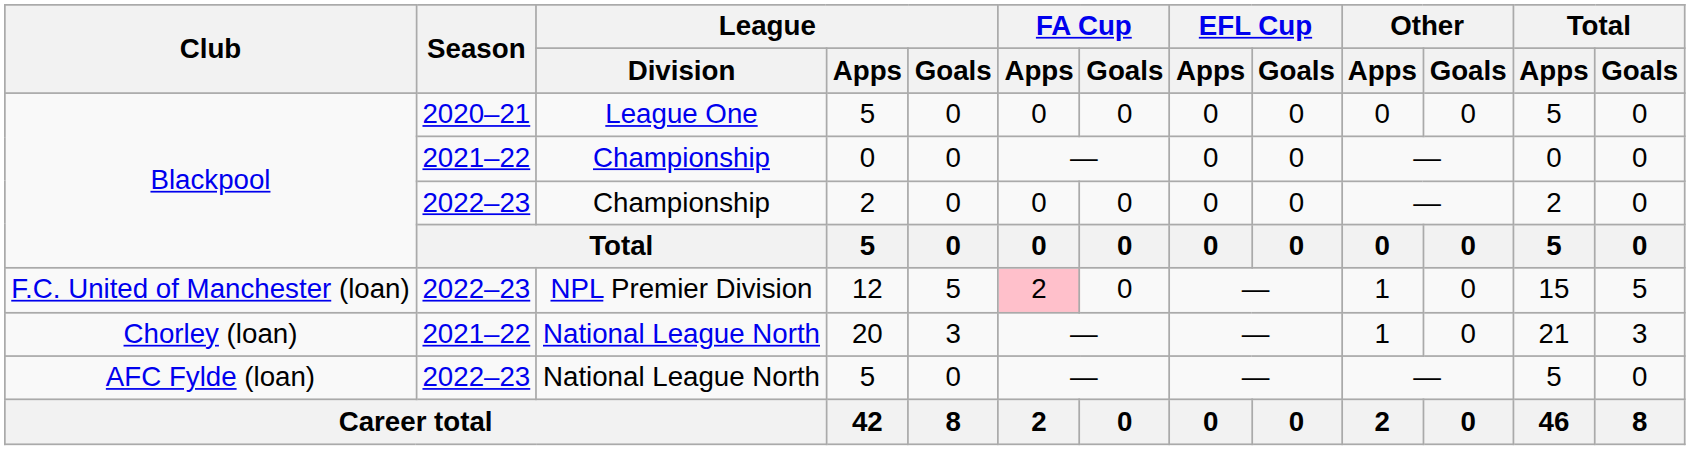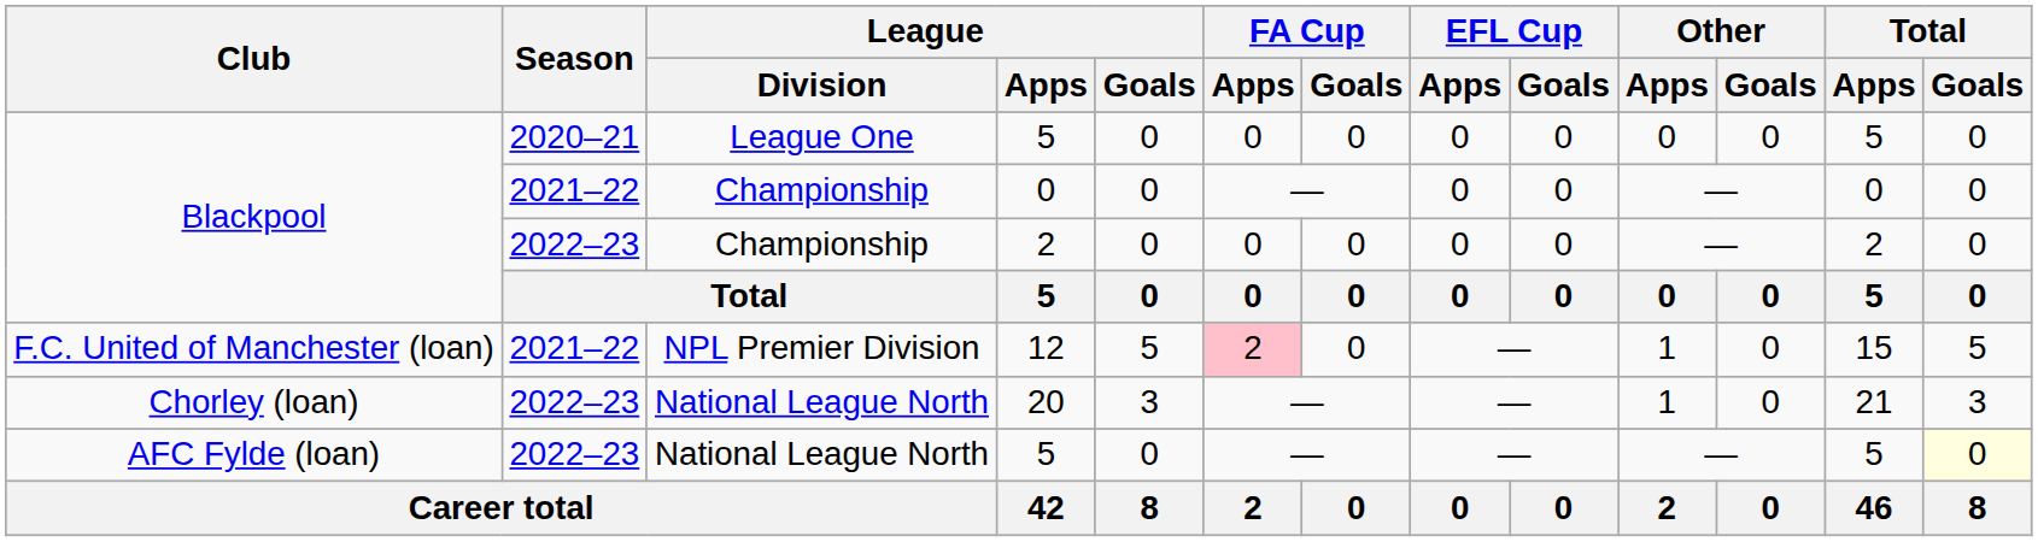 <table class="wikitable" style="text-align: center;">
 <tr>
 <th rowspan="2">Club</th>
 <th rowspan="2">Season</th>
 <th colspan="3">League</th>
 <th colspan="2"><a href='#'>FA Cup</a></th>
 <th colspan="2"><a href='#'>EFL Cup</a></th>
 <th colspan="2">Other</th>
 <th colspan="3">Total</th>
 </tr>
 <tr>
 <th>Division</th>
 <th>Apps</th>
 <th>Goals</th>
 <th>Apps</th>
 <th>Goals</th>
 <th>Apps</th>
 <th>Goals</th>
 <th>Apps</th>
 <th>Goals</th>
 <th>Apps</th>
 <th>Goals</th>
 </tr>
 <tr>
 <td rowspan=4><a href='#'>Blackpool</a></td>
 <td><a href='#'>2020–21</a></td>
 <td><a href='#'>League One</a></td>
 <td>5</td>
 <td>0</td>
 <td>0</td>
 <td>0</td>
 <td>0</td>
 <td>0</td>
 <td>0</td>
 <td>0</td>
 <td>5</td>
 <td>0</td>
 </tr>
 <tr>
 <td><a href='#'>2021–22</a></td>
 <td><a href='#'>Championship</a></td>
 <td>0</td>
 <td>0</td>
 <td colspan="2">—</td>
 <td>0</td>
 <td>0</td>
 <td colspan="2">—</td>
 <td>0</td>
 <td>0</td>
 </tr>
 <tr>
 <td><a href='#'>2022–23</a></td>
 <td>Championship</td>
 <td>2</td>
 <td>0</td>
 <td>0</td>
 <td>0</td>
 <td>0</td>
 <td>0</td>
 <td colspan="2">—</td>
 <td>2</td>
 <td>0</td>
 </tr>
 <tr>
 <th colspan=2>Total</th>
 <th>5</th>
 <th>0</th>
 <th>0</th>
 <th>0</th>
 <th>0</th>
 <th>0</th>
 <th>0</th>
 <th>0</th>
 <th>5</th>
 <th>0</th>
 </tr>
 <tr>
 <td><a href='#'>F.C. United of Manchester</a> (loan)</td>
-<td><a href='#'>2022–23</a></td>
+<td><a href='#'>2021–22</a></td>
 <td><a href='#'>NPL</a> Premier Division</td>
 <td>12</td>
 <td>5</td>
 <td style="background: pink;">2</td>
 <td>0</td>
 <td colspan="2">—</td>
 <td>1</td>
 <td>0</td>
 <td>15</td>
 <td>5</td>
 </tr>
 <tr>
 <td><a href='#'>Chorley</a> (loan)</td>
-<td><a href='#'>2021–22</a></td>
+<td><a href='#'>2022–23</a></td>
 <td><a href='#'>National League North</a></td>
 <td>20</td>
 <td>3</td>
 <td colspan=2>—</td>
 <td colspan=2>—</td>
 <td>1</td>
 <td>0</td>
 <td>21</td>
 <td>3</td>
 </tr>
 <tr>
 <td><a href='#'>AFC Fylde</a> (loan)</td>
 <td><a href='#'>2022–23</a></td>
 <td>National League North</td>
 <td>5</td>
 <td>0</td>
 <td colspan=2>—</td>
 <td colspan=2>—</td>
 <td colspan=2>—</td>
 <td>5</td>
-<td>0</td>
+<td style="background: lightyellow;">0</td>
 </tr>
 <tr>
 <th colspan=3>Career total</th>
 <th>42</th>
 <th>8</th>
 <th>2</th>
 <th>0</th>
 <th>0</th>
 <th>0</th>
 <th>2</th>
 <th>0</th>
 <th>46</th>
 <th>8</th>
 </tr>
 </table>
